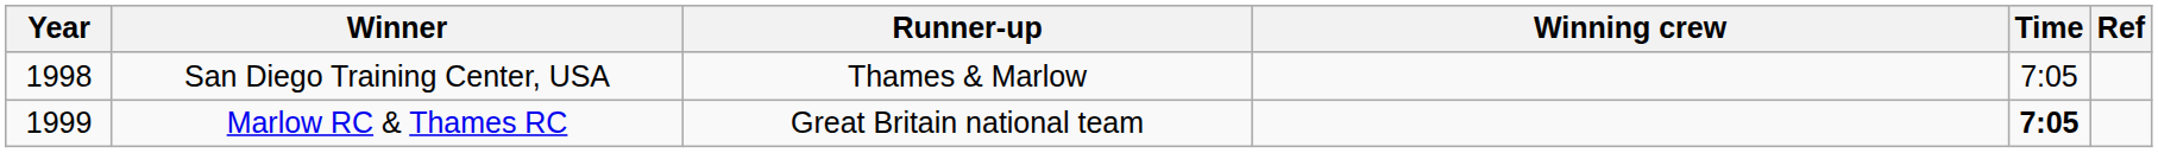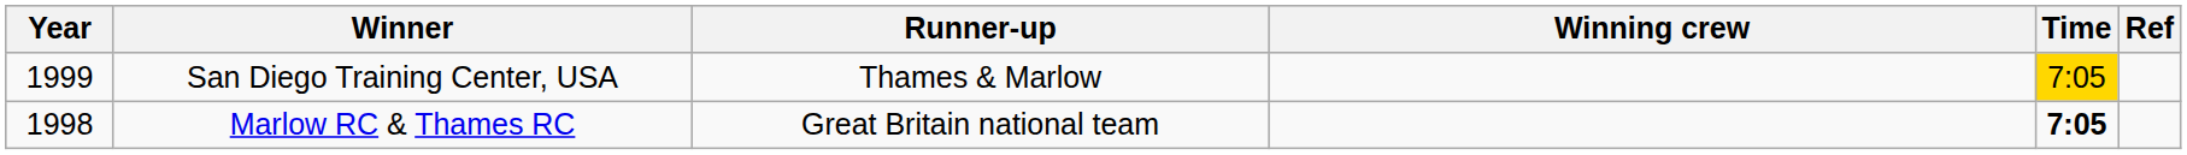 <table class="wikitable" style="text-align:center">
 <tr>
 <th width=50>Year</th>
 <th width=300>Winner</th>
 <th width=300>Runner-up</th>
 <th width=400>Winning crew</th>
 <th width=30>Time</th>
 <th width=20>Ref</th>
 </tr>
 <tr>
-<td>1998</td>
+<td>1999</td>
 <td>San Diego Training Center, USA</td>
 <td>Thames & Marlow</td>
 <td></td>
-<td>7:05</td>
+<td style="background: gold;">7:05</td>
 <td></td>
 </tr>
 <tr>
-<td>1999</td>
+<td>1998</td>
 <td><a href='#'>Marlow RC</a> & <a href='#'>Thames RC</a></td>
 <td>Great Britain national team</td>
 <td></td>
 <td><strong>7:05</strong></td>
 <td></td>
 </tr>
 </table>
